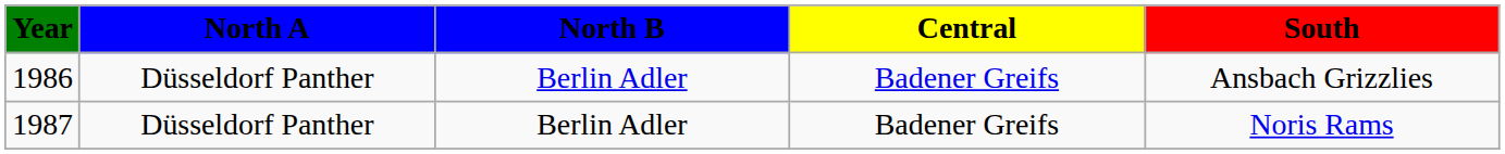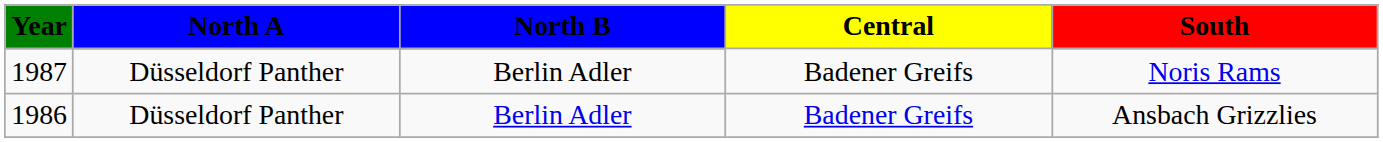 <table class="wikitable" style="text-align:center;">
 <tr>
 <td style="background:green"><strong>Year</strong></td>
 <td width="180" style="background:blue"><strong>North A</strong></td>
 <td width="180" style="background:blue"><strong>North B</strong></td>
 <td width="180" style="background:yellow"><strong>Central</strong></td>
 <td width="180" style="background:red"><strong>South</strong></td>
 </tr>
 <tr>
+<td>1987</td>
+<td>Düsseldorf Panther</td>
+<td>Berlin Adler</td>
+<td>Badener Greifs</td>
+<td><a href='#'>Noris Rams</a></td>
+</tr>
+<tr>
 <td>1986</td>
 <td>Düsseldorf Panther</td>
 <td><a href='#'>Berlin Adler</a></td>
 <td><a href='#'>Badener Greifs</a></td>
 <td>Ansbach Grizzlies</td>
 </tr>
-<tr>
-<td>1987</td>
-<td>Düsseldorf Panther</td>
-<td>Berlin Adler</td>
-<td>Badener Greifs</td>
-<td><a href='#'>Noris Rams</a></td>
-</tr>
 </table>
